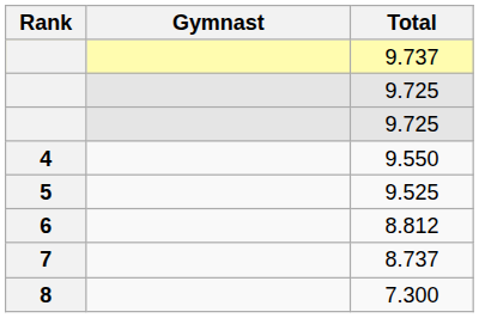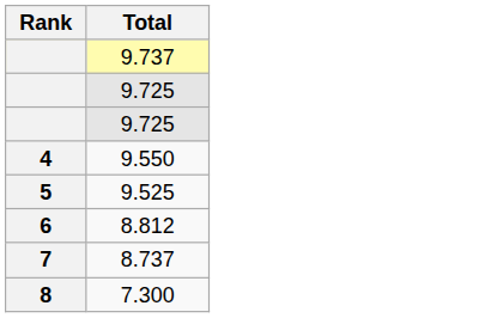 <table class="wikitable sortable" style="text-align:center; font-size:95%">
 <tr>
 <th scope="col" style="width:50px;">Rank</th>
-<th scope="col" style="width:180px;">Gymnast</th>
 <th scope="col" style="width:80px;">Total</th>
 </tr>
 <tr style="background:#fffcaf;">
 <th scope=row style="text-align:center"></th>
-<td style="text-align:left;"></td>
 <td>9.737</td>
 </tr>
 <tr style="background:#e5e5e5;">
 <th scope=row style="text-align:center"></th>
-<td style="text-align:left;"></td>
 <td>9.725</td>
 </tr>
 <tr style="background:#e5e5e5;">
 <th scope=row style="text-align:center"></th>
-<td style="text-align:left;"></td>
 <td>9.725</td>
 </tr>
 <tr>
 <th scope=row style="text-align:center">4</th>
-<td style="text-align:left;"></td>
 <td>9.550</td>
 </tr>
 <tr>
 <th scope=row style="text-align:center">5</th>
-<td style="text-align:left;"></td>
 <td>9.525</td>
 </tr>
 <tr>
 <th scope=row style="text-align:center">6</th>
-<td style="text-align:left;"></td>
 <td>8.812</td>
 </tr>
 <tr>
 <th scope=row style="text-align:center">7</th>
-<td style="text-align:left;"></td>
 <td>8.737</td>
 </tr>
 <tr>
 <th scope=row style="text-align:center">8</th>
-<td style="text-align:left;"></td>
 <td>7.300</td>
 </tr>
 </table>
